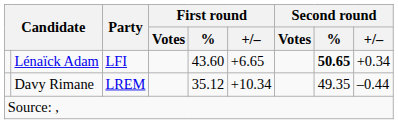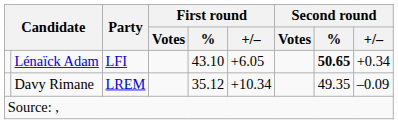 <table class="wikitable">
 <tr>
 <th colspan="2" rowspan="2">Candidate</th>
 <th rowspan="2">Party</th>
 <th colspan="3">First round</th>
 <th colspan="3">Second round</th>
 </tr>
 <tr>
 <th>Votes</th>
 <th>%</th>
 <th>+/–</th>
 <th>Votes</th>
 <th>%</th>
 <th>+/–</th>
 </tr>
 <tr>
 <td></td>
 <td><a href='#'>Lénaïck Adam</a></td>
 <td><a href='#'>LFI</a></td>
 <td></td>
-<td>43.60</td>
-<td>+6.65</td>
+<td>43.10</td>
+<td>+6.05</td>
 <td><strong></strong></td>
 <td><strong>50.65</strong></td>
 <td>+0.34</td>
 </tr>
 <tr>
 <td></td>
 <td>Davy Rimane</td>
 <td><a href='#'>LREM</a></td>
 <td></td>
 <td>35.12</td>
 <td>+10.34</td>
 <td></td>
 <td>49.35</td>
-<td>–0.44</td>
+<td>–0.09</td>
 </tr>
 <tr>
 <td colspan="9">Source: , </td>
 </tr>
 </table>
